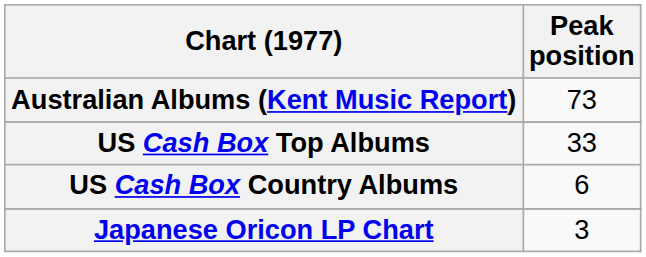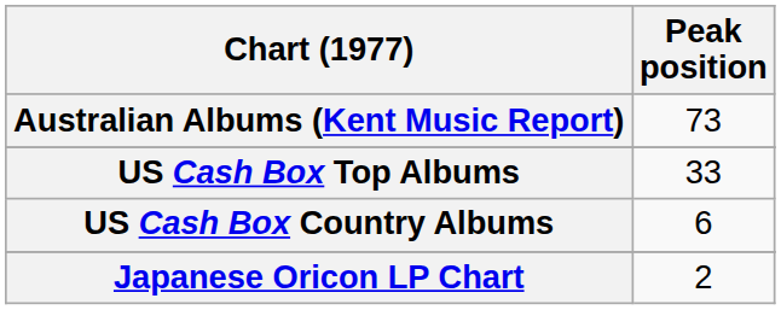 <table class="wikitable sortable plainrowheaders">
 <tr>
 <th>Chart (1977)</th>
 <th>Peak<br>position</th>
 </tr>
 <tr>
 <th scope="row">Australian Albums (<a href='#'>Kent Music Report</a>)</th>
 <td align="center">73</td>
 </tr>
 <tr>
 </tr>
 <tr>
 </tr>
 <tr>
 </tr>
 <tr>
 <th scope="row">US <em><a href='#'>Cash Box</a></em> Top Albums</th>
 <td align="center">33</td>
 </tr>
 <tr>
 <th scope="row">US <em><a href='#'>Cash Box</a></em> Country Albums</th>
 <td align="center">6</td>
 </tr>
 <tr>
 </tr>
 <tr>
 <th scope="row"><a href='#'>Japanese Oricon LP Chart</a></th>
-<td align="center">3</td>
+<td align="center">2</td>
 </tr>
 </table>
